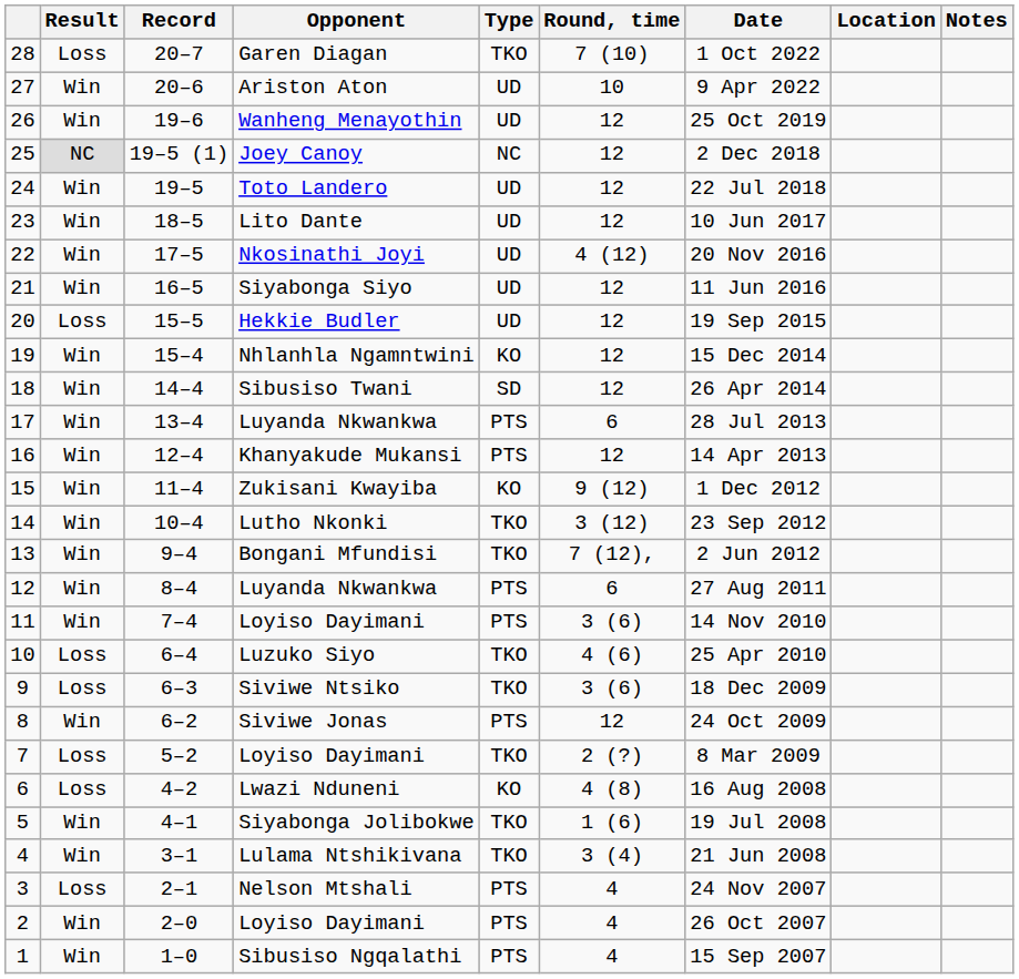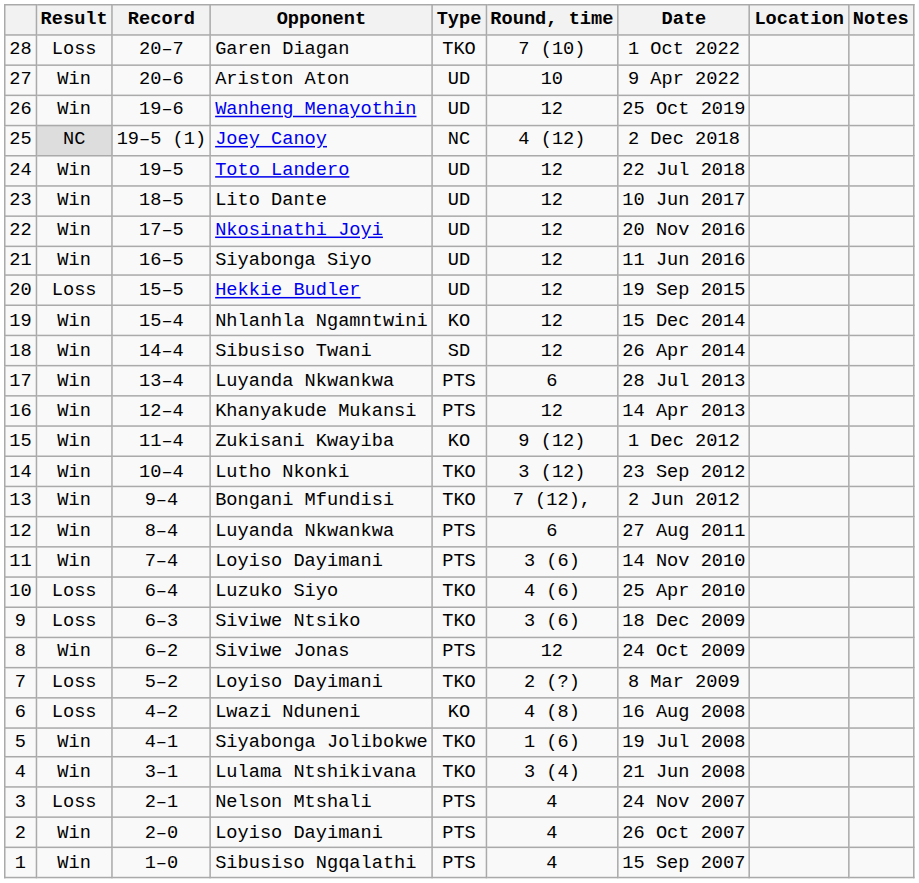 <table class="wikitable" style="text-align:center; font-size:95%">
 <tr>
 <th></th>
 <th>Result</th>
 <th>Record</th>
 <th>Opponent</th>
 <th>Type</th>
 <th>Round, time</th>
 <th>Date</th>
 <th>Location</th>
 <th>Notes</th>
 </tr>
 <tr>
 <td>28</td>
 <td>Loss</td>
 <td>20–7 </td>
 <td style="text-align:left;">Garen Diagan</td>
 <td>TKO</td>
 <td>7 (10)</td>
 <td>1 Oct 2022</td>
 <td style="text-align:left;"></td>
 <td></td>
 </tr>
 <tr>
 <td>27</td>
 <td>Win</td>
 <td>20–6 </td>
 <td style="text-align:left;">Ariston Aton</td>
 <td>UD</td>
 <td>10</td>
 <td>9 Apr 2022</td>
 <td style="text-align:left;"></td>
 <td></td>
 </tr>
 <tr>
 <td>26</td>
 <td>Win</td>
 <td>19–6 </td>
 <td style="text-align:left;"><a href='#'>Wanheng Menayothin</a></td>
 <td>UD</td>
 <td>12</td>
 <td>25 Oct 2019</td>
 <td style="text-align:left;"></td>
 <td style="text-align:left;"></td>
 </tr>
 <tr>
 <td>25</td>
 <td style="background:#DDD">NC</td>
 <td>19–5 (1)</td>
 <td style="text-align:left;"><a href='#'>Joey Canoy</a></td>
 <td>NC</td>
-<td>12</td>
+<td>4 (12)</td>
 <td>2 Dec 2018</td>
 <td style="text-align:left;"></td>
 <td style="text-align:left;"></td>
 </tr>
 <tr>
 <td>24</td>
 <td>Win</td>
 <td>19–5</td>
 <td style="text-align:left;"><a href='#'>Toto Landero</a></td>
 <td>UD</td>
 <td>12</td>
 <td>22 Jul 2018</td>
 <td style="text-align:left;"></td>
 <td style="text-align:left;"></td>
 </tr>
 <tr>
 <td>23</td>
 <td>Win</td>
 <td>18–5</td>
 <td style="text-align:left;">Lito Dante</td>
 <td>UD</td>
 <td>12</td>
 <td>10 Jun 2017</td>
 <td style="text-align:left;"></td>
 <td style="text-align:left;"></td>
 </tr>
 <tr>
 <td>22</td>
 <td>Win</td>
 <td>17–5</td>
 <td style="text-align:left;"><a href='#'>Nkosinathi Joyi</a></td>
 <td>UD</td>
-<td>4 (12)</td>
+<td>12</td>
 <td>20 Nov 2016</td>
 <td style="text-align:left;"></td>
 <td style="text-align:left;"></td>
 </tr>
 <tr>
 <td>21</td>
 <td>Win</td>
 <td>16–5</td>
 <td style="text-align:left;">Siyabonga Siyo</td>
 <td>UD</td>
 <td>12</td>
 <td>11 Jun 2016</td>
 <td style="text-align:left;"></td>
 <td style="text-align:left;"></td>
 </tr>
 <tr>
 <td>20</td>
 <td>Loss</td>
 <td>15–5</td>
 <td style="text-align:left;"><a href='#'>Hekkie Budler</a></td>
 <td>UD</td>
 <td>12</td>
 <td>19 Sep 2015</td>
 <td style="text-align:left;"></td>
 <td style="text-align:left;"></td>
 </tr>
 <tr>
 <td>19</td>
 <td>Win</td>
 <td>15–4</td>
 <td style="text-align:left;">Nhlanhla Ngamntwini</td>
 <td>KO</td>
 <td>12</td>
 <td>15 Dec 2014</td>
 <td style="text-align:left;"></td>
 <td style="text-align:left;"></td>
 </tr>
 <tr>
 <td>18</td>
 <td>Win</td>
 <td>14–4</td>
 <td style="text-align:left;">Sibusiso Twani</td>
 <td>SD</td>
 <td>12</td>
 <td>26 Apr 2014</td>
 <td style="text-align:left;"></td>
 <td style="text-align:left;"></td>
 </tr>
 <tr>
 <td>17</td>
 <td>Win</td>
 <td>13–4</td>
 <td style="text-align:left;">Luyanda Nkwankwa</td>
 <td>PTS</td>
 <td>6</td>
 <td>28 Jul 2013</td>
 <td style="text-align:left;"></td>
 <td style="text-align:left;"></td>
 </tr>
 <tr>
 <td>16</td>
 <td>Win</td>
 <td>12–4</td>
 <td style="text-align:left;">Khanyakude Mukansi</td>
 <td>PTS</td>
 <td>12</td>
 <td>14 Apr 2013</td>
 <td style="text-align:left;"></td>
 <td style="text-align:left;"></td>
 </tr>
 <tr>
 <td>15</td>
 <td>Win</td>
 <td>11–4</td>
 <td style="text-align:left;">Zukisani Kwayiba</td>
 <td>KO</td>
 <td>9 (12)</td>
 <td>1 Dec 2012</td>
 <td style="text-align:left;"></td>
 <td style="text-align:left;"></td>
 </tr>
 <tr>
 <td>14</td>
 <td>Win</td>
 <td>10–4</td>
 <td style="text-align:left;">Lutho Nkonki</td>
 <td>TKO</td>
 <td>3 (12)</td>
 <td>23 Sep 2012</td>
 <td style="text-align:left;"></td>
 <td style="text-align:left;"></td>
 </tr>
 <tr>
 <td>13</td>
 <td>Win</td>
 <td>9–4</td>
 <td style="text-align:left;">Bongani Mfundisi</td>
 <td>TKO</td>
 <td>7 (12), </td>
 <td>2 Jun 2012</td>
 <td style="text-align:left;"></td>
 <td style="text-align:left;"></td>
 </tr>
 <tr>
 <td>12</td>
 <td>Win</td>
 <td>8–4</td>
 <td style="text-align:left;">Luyanda Nkwankwa</td>
 <td>PTS</td>
 <td>6</td>
 <td>27 Aug 2011</td>
 <td style="text-align:left;"></td>
 <td></td>
 </tr>
 <tr>
 <td>11</td>
 <td>Win</td>
 <td>7–4</td>
 <td style="text-align:left;">Loyiso Dayimani</td>
 <td>PTS</td>
 <td>3 (6)</td>
 <td>14 Nov 2010</td>
 <td style="text-align:left;"></td>
 <td></td>
 </tr>
 <tr>
 <td>10</td>
 <td>Loss</td>
 <td>6–4</td>
 <td style="text-align:left;">Luzuko Siyo</td>
 <td>TKO</td>
 <td>4 (6)</td>
 <td>25 Apr 2010</td>
 <td style="text-align:left;"></td>
 <td></td>
 </tr>
 <tr>
 <td>9</td>
 <td>Loss</td>
 <td>6–3</td>
 <td style="text-align:left;">Siviwe Ntsiko</td>
 <td>TKO</td>
 <td>3 (6)</td>
 <td>18 Dec 2009</td>
 <td style="text-align:left;"></td>
 <td></td>
 </tr>
 <tr>
 <td>8</td>
 <td>Win</td>
 <td>6–2</td>
 <td style="text-align:left;">Siviwe Jonas</td>
 <td>PTS</td>
 <td>12</td>
 <td>24 Oct 2009</td>
 <td style="text-align:left;"></td>
 <td></td>
 </tr>
 <tr>
 <td>7</td>
 <td>Loss</td>
 <td>5–2</td>
 <td style="text-align:left;">Loyiso Dayimani</td>
 <td>TKO</td>
 <td>2 (?)</td>
 <td>8 Mar 2009</td>
 <td style="text-align:left;"></td>
 <td></td>
 </tr>
 <tr>
 <td>6</td>
 <td>Loss</td>
 <td>4–2</td>
 <td style="text-align:left;">Lwazi Nduneni</td>
 <td>KO</td>
 <td>4 (8)</td>
 <td>16 Aug 2008</td>
 <td style="text-align:left;"></td>
 <td></td>
 </tr>
 <tr>
 <td>5</td>
 <td>Win</td>
 <td>4–1</td>
 <td style="text-align:left;">Siyabonga Jolibokwe</td>
 <td>TKO</td>
 <td>1 (6)</td>
 <td>19 Jul 2008</td>
 <td style="text-align:left;"></td>
 <td></td>
 </tr>
 <tr>
 <td>4</td>
 <td>Win</td>
 <td>3–1</td>
 <td style="text-align:left;">Lulama Ntshikivana</td>
 <td>TKO</td>
 <td>3 (4)</td>
 <td>21 Jun 2008</td>
 <td style="text-align:left;"></td>
 <td></td>
 </tr>
 <tr>
 <td>3</td>
 <td>Loss</td>
 <td>2–1</td>
 <td style="text-align:left;">Nelson Mtshali</td>
 <td>PTS</td>
 <td>4</td>
 <td>24 Nov 2007</td>
 <td style="text-align:left;"></td>
 <td></td>
 </tr>
 <tr>
 <td>2</td>
 <td>Win</td>
 <td>2–0</td>
 <td style="text-align:left;">Loyiso Dayimani</td>
 <td>PTS</td>
 <td>4</td>
 <td>26 Oct 2007</td>
 <td style="text-align:left;"></td>
 <td></td>
 </tr>
 <tr>
 <td>1</td>
 <td>Win</td>
 <td>1–0</td>
 <td style="text-align:left;">Sibusiso Ngqalathi</td>
 <td>PTS</td>
 <td>4</td>
 <td>15 Sep 2007</td>
 <td style="text-align:left;"></td>
 <td></td>
 </tr>
 </table>
